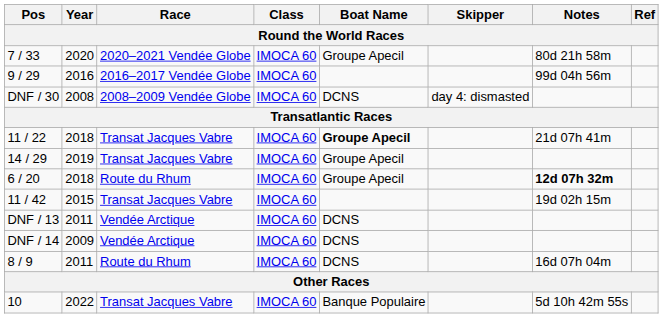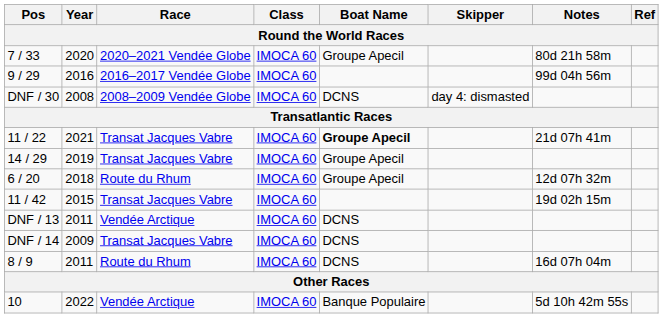 <table class="wikitable sortable">
 <tr>
 <th>Pos</th>
 <th>Year</th>
 <th>Race</th>
 <th>Class</th>
 <th>Boat Name</th>
 <th>Skipper</th>
 <th>Notes</th>
 <th>Ref</th>
 </tr>
 <tr>
 <th colspan="8"><strong>Round the World Races</strong></th>
 </tr>
 <tr>
 <td>7 / 33</td>
 <td>2020</td>
 <td><a href='#'>2020–2021 Vendée Globe</a></td>
 <td><a href='#'>IMOCA 60</a></td>
 <td>Groupe Apecil</td>
 <td></td>
 <td>80d 21h 58m</td>
 <td></td>
 </tr>
 <tr>
 <td>9 / 29</td>
 <td>2016</td>
 <td><a href='#'>2016–2017 Vendée Globe</a></td>
 <td><a href='#'>IMOCA 60</a></td>
 <td></td>
 <td></td>
 <td>99d 04h 56m</td>
 <td></td>
 </tr>
 <tr>
 <td>DNF / 30</td>
 <td>2008</td>
 <td><a href='#'>2008–2009 Vendée Globe</a></td>
 <td><a href='#'>IMOCA 60</a></td>
 <td>DCNS</td>
 <td>day 4: dismasted</td>
 <td></td>
 </tr>
 <tr>
 <th colspan="8"><strong>Transatlantic Races</strong></th>
 </tr>
 <tr>
 <td>11 / 22</td>
-<td>2018</td>
+<td>2021</td>
 <td><a href='#'>Transat Jacques Vabre</a></td>
 <td><a href='#'>IMOCA 60</a></td>
 <td><strong>Groupe Apecil</strong></td>
 <td> <br> </td>
 <td>21d 07h 41m</td>
 <td></td>
 </tr>
 <tr>
 <td>14 / 29</td>
 <td>2019</td>
 <td><a href='#'>Transat Jacques Vabre</a></td>
 <td><a href='#'>IMOCA 60</a></td>
 <td>Groupe Apecil</td>
 <td> <br> </td>
 <td></td>
 <td></td>
 </tr>
 <tr>
 <td>6 / 20</td>
 <td>2018</td>
 <td><a href='#'>Route du Rhum</a></td>
 <td><a href='#'>IMOCA 60</a></td>
 <td>Groupe Apecil</td>
 <td></td>
-<td><strong>12d 07h 32m</strong></td>
+<td>12d 07h 32m</td>
 <td></td>
 </tr>
 <tr>
 <td>11 / 42</td>
 <td>2015</td>
 <td><a href='#'>Transat Jacques Vabre</a></td>
 <td><a href='#'>IMOCA 60</a></td>
 <td></td>
 <td> <br> </td>
 <td>19d 02h 15m</td>
 <td></td>
 </tr>
 <tr>
 <td>DNF / 13</td>
 <td>2011</td>
 <td><a href='#'>Vendée Arctique</a></td>
 <td><a href='#'>IMOCA 60</a></td>
 <td>DCNS</td>
 <td> <br> </td>
 <td></td>
 <td></td>
 </tr>
 <tr>
 <td>DNF / 14</td>
 <td>2009</td>
-<td><a href='#'>Vendée Arctique</a></td>
+<td><a href='#'>Transat Jacques Vabre</a></td>
 <td><a href='#'>IMOCA 60</a></td>
 <td>DCNS</td>
 <td> <br> </td>
 <td></td>
 <td></td>
 </tr>
 <tr>
 <td>8 / 9</td>
 <td>2011</td>
 <td><a href='#'>Route du Rhum</a></td>
 <td><a href='#'>IMOCA 60</a></td>
 <td>DCNS</td>
 <td></td>
 <td>16d 07h 04m</td>
 <td></td>
 </tr>
 <tr>
 <th colspan="8"><strong>Other Races</strong></th>
 </tr>
 <tr>
 <td>10</td>
 <td>2022</td>
-<td><a href='#'>Transat Jacques Vabre</a></td>
+<td><a href='#'>Vendée Arctique</a></td>
 <td><a href='#'>IMOCA 60</a></td>
 <td>Banque Populaire</td>
 <td></td>
 <td>5d 10h 42m 55s</td>
 <td></td>
 </tr>
 </table>
